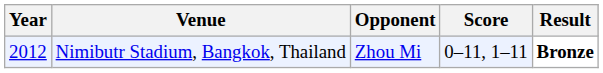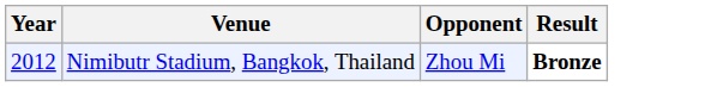 <table class="sortable wikitable" style="font-size: 90%;">
 <tr>
 <th>Year</th>
 <th>Venue</th>
 <th>Opponent</th>
-<th>Score</th>
 <th>Result</th>
 </tr>
 <tr style="background:#ECF2FF">
 <td align="center"><a href='#'>2012</a></td>
 <td align="left"><a href='#'>Nimibutr Stadium</a>, <a href='#'>Bangkok</a>, Thailand</td>
 <td align="left"> <a href='#'>Zhou Mi</a></td>
-<td align="left">0–11, 1–11</td>
 <td style="text-align:left; background:white"> <strong>Bronze</strong></td>
 </tr>
 </table>
